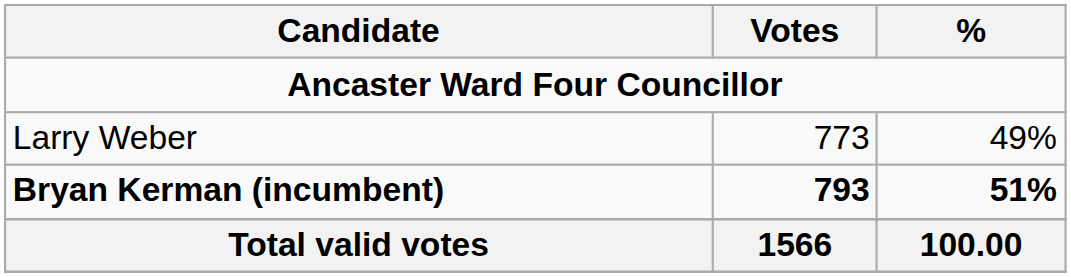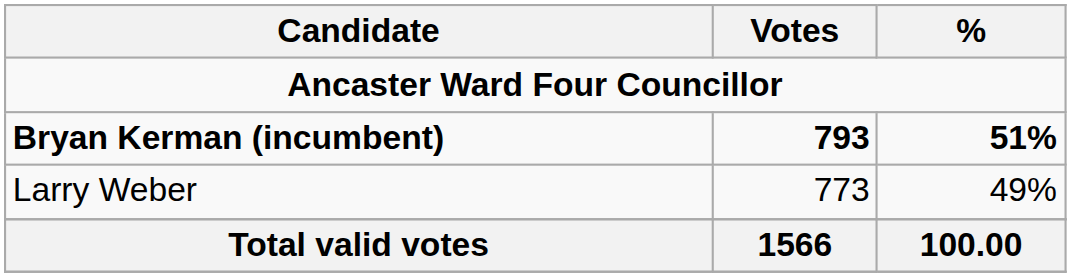 <table class="wikitable" width="40%">
 <tr>
 <th>Candidate</th>
 <th>Votes</th>
 <th>%</th>
 </tr>
 <tr>
 <td colspan="3" align="center"><strong>Ancaster Ward Four Councillor</strong></td>
 </tr>
 <tr>
+<td align="left"><strong>Bryan Kerman (incumbent)</strong></td>
+<td align="right"><strong>793</strong></td>
+<td align="right"><strong>51%</strong></td>
+</tr>
+<tr>
 <td align="left">Larry Weber</td>
 <td align="right">773</td>
 <td align="right">49%</td>
-</tr>
-<tr>
-<td align="left"><strong>Bryan Kerman (incumbent)</strong></td>
-<td align="right"><strong>793</strong></td>
-<td align="right"><strong>51%</strong></td>
 </tr>
 <tr>
 </tr>
 <tr bgcolor="#EEEEEE">
 <th align="left">Total valid votes</th>
 <th align="right">1566</th>
 <th align="right">100.00</th>
 </tr>
 <tr>
 </tr>
 </table>
